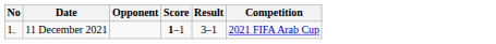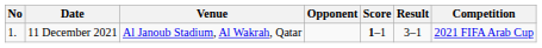 <table class="wikitable" style="font-size:100%;">
 <tr>
 <th>No</th>
 <th>Date</th>
+<th>Venue</th>
 <th>Opponent</th>
 <th>Score</th>
 <th>Result</th>
 <th>Competition</th>
 </tr>
 <tr>
 <td>1.</td>
 <td>11 December 2021</td>
+<td><a href='#'>Al Janoub Stadium</a>, <a href='#'>Al Wakrah</a>, Qatar</td>
 <td></td>
 <td align=center><strong>1</strong>–1</td>
 <td align=center>3–1 </td>
 <td><a href='#'>2021 FIFA Arab Cup</a></td>
 </tr>
 </table>
